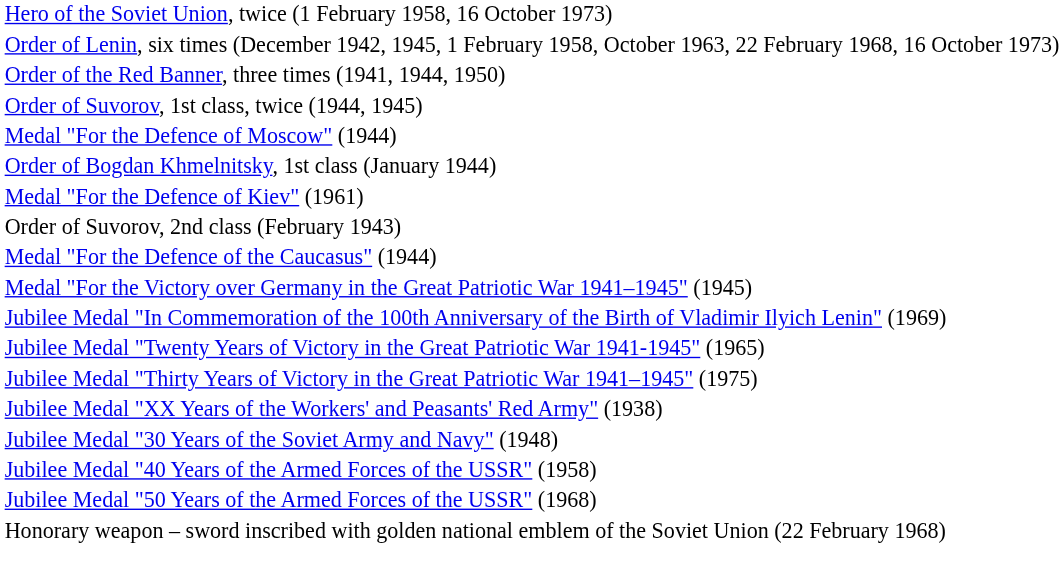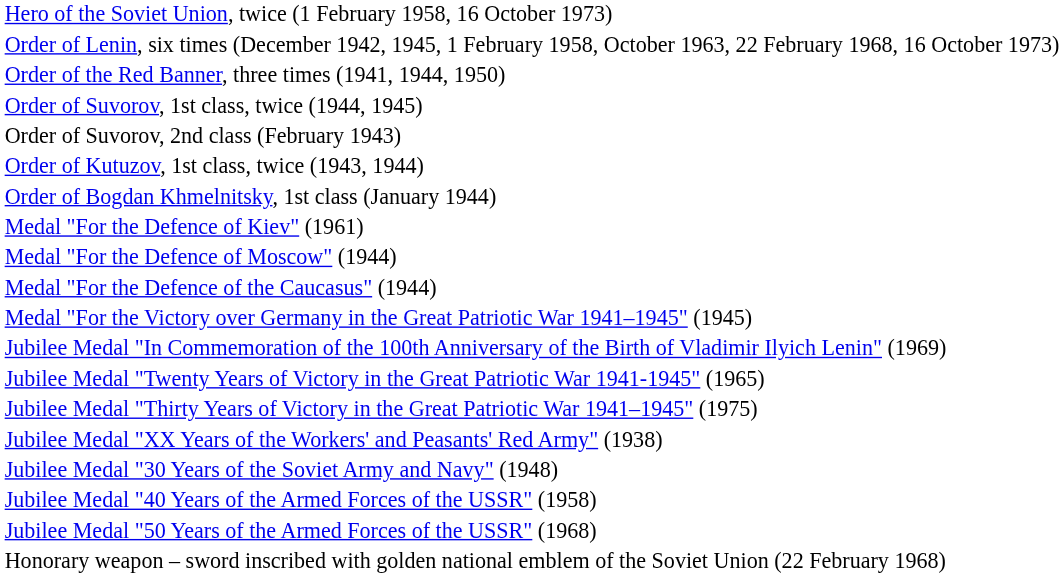 <table>
 <tr>
 <td> </td>
 <td><a href='#'>Hero of the Soviet Union</a>, twice (1 February 1958, 16 October 1973)</td>
 </tr>
 <tr>
 <td></td>
 <td><a href='#'>Order of Lenin</a>, six times (December 1942, 1945, 1 February 1958, October 1963, 22 February 1968, 16 October 1973)</td>
 </tr>
 <tr>
 <td></td>
 <td><a href='#'>Order of the Red Banner</a>, three times (1941, 1944, 1950)</td>
 </tr>
 <tr>
 <td></td>
 <td><a href='#'>Order of Suvorov</a>, 1st class, twice (1944, 1945)</td>
 </tr>
 <tr>
 <td></td>
-<td><a href='#'>Medal "For the Defence of Moscow"</a> (1944)</td>
+<td>Order of Suvorov, 2nd class (February 1943)</td>
+</tr>
+<tr>
+<td></td>
+<td><a href='#'>Order of Kutuzov</a>, 1st class, twice (1943, 1944)</td>
 </tr>
 <tr>
 <td></td>
 <td><a href='#'>Order of Bogdan Khmelnitsky</a>, 1st class (January 1944)</td>
 </tr>
 <tr>
 <td></td>
 <td><a href='#'>Medal "For the Defence of Kiev"</a> (1961)</td>
 </tr>
 <tr>
 <td></td>
-<td>Order of Suvorov, 2nd class (February 1943)</td>
+<td><a href='#'>Medal "For the Defence of Moscow"</a> (1944)</td>
 </tr>
 <tr>
 <td></td>
 <td><a href='#'>Medal "For the Defence of the Caucasus"</a> (1944)</td>
 </tr>
 <tr>
 <td></td>
 <td><a href='#'>Medal "For the Victory over Germany in the Great Patriotic War 1941–1945"</a> (1945)</td>
 </tr>
 <tr>
 <td></td>
 <td><a href='#'>Jubilee Medal "In Commemoration of the 100th Anniversary of the Birth of Vladimir Ilyich Lenin"</a> (1969)</td>
 </tr>
 <tr>
 <td></td>
 <td><a href='#'>Jubilee Medal "Twenty Years of Victory in the Great Patriotic War 1941-1945"</a> (1965)</td>
 </tr>
 <tr>
 <td></td>
 <td><a href='#'>Jubilee Medal "Thirty Years of Victory in the Great Patriotic War 1941–1945"</a> (1975)</td>
 </tr>
 <tr>
 <td></td>
 <td><a href='#'>Jubilee Medal "XX Years of the Workers' and Peasants' Red Army"</a> (1938)</td>
 </tr>
 <tr>
 <td></td>
 <td><a href='#'>Jubilee Medal "30 Years of the Soviet Army and Navy"</a> (1948)</td>
 </tr>
 <tr>
 <td></td>
 <td><a href='#'>Jubilee Medal "40 Years of the Armed Forces of the USSR"</a> (1958)</td>
 </tr>
 <tr>
 <td></td>
 <td><a href='#'>Jubilee Medal "50 Years of the Armed Forces of the USSR"</a> (1968)</td>
 </tr>
 <tr>
 <td></td>
 <td>Honorary weapon – sword inscribed with golden national emblem of the Soviet Union (22 February 1968)</td>
 </tr>
 <tr>
 </tr>
 </table>
